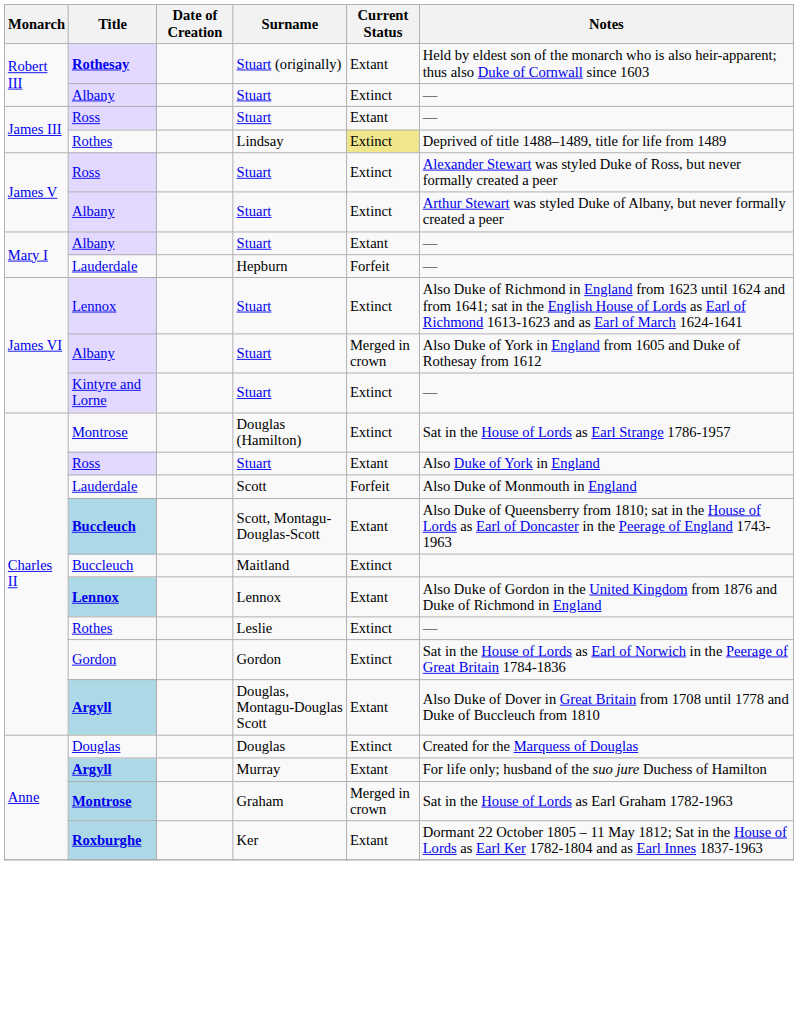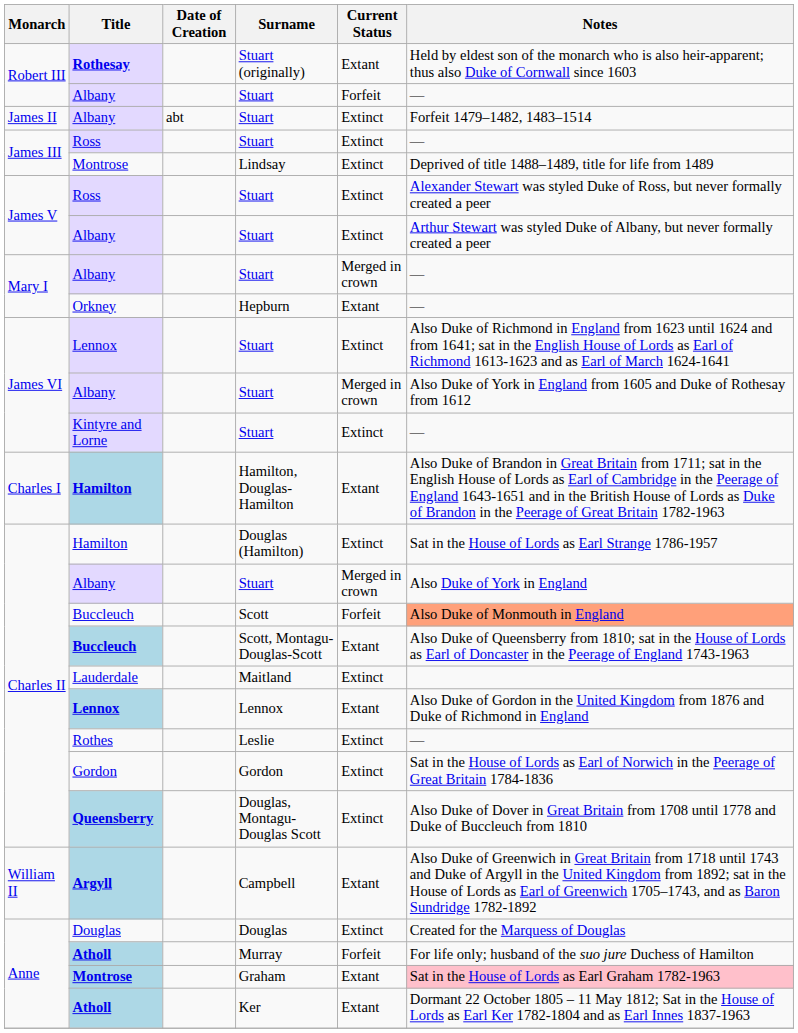 <table class="wikitable sortable">
 <tr>
 <th>Monarch</th>
 <th>Title</th>
 <th>Date of Creation</th>
 <th>Surname</th>
 <th>Current Status</th>
 <th>Notes</th>
 </tr>
 <tr>
 <td rowspan=2><a href='#'>Robert III</a></td>
 <td style="background:#e3d9ff"><strong><a href='#'>Rothesay</a></strong></td>
 <td></td>
 <td><a href='#'>Stuart</a> (originally)</td>
 <td>Extant</td>
 <td>Held by eldest son of the monarch who is also heir-apparent; thus also <a href='#'>Duke of Cornwall</a> since 1603</td>
 </tr>
 <tr>
 <td style="background:#e3d9ff"><a href='#'>Albany</a></td>
 <td></td>
 <td><a href='#'>Stuart</a></td>
+<td>Forfeit </td>
+<td>—</td>
+</tr>
+<tr>
+<td><a href='#'>James II</a></td>
+<td style="background:#e3d9ff"><a href='#'>Albany</a></td>
+<td> abt</td>
+<td><a href='#'>Stuart</a></td>
 <td>Extinct </td>
-<td>—</td>
+<td>Forfeit 1479–1482, 1483–1514</td>
 </tr>
 <tr>
 <td rowspan=2><a href='#'>James III</a></td>
 <td style="background:#e3d9ff"><a href='#'>Ross</a></td>
 <td></td>
 <td><a href='#'>Stuart</a></td>
-<td>Extant</td>
+<td>Extinct </td>
 <td>—</td>
 </tr>
 <tr>
-<td><a href='#'>Rothes</a></td>
+<td><a href='#'>Montrose</a></td>
 <td></td>
 <td>Lindsay</td>
-<td style="background: khaki;">Extinct </td>
+<td>Extinct </td>
 <td>Deprived of title 1488–1489, title for life from 1489</td>
 </tr>
 <tr>
 <td rowspan=2><a href='#'>James V</a></td>
 <td style="background:#e3d9ff"><a href='#'>Ross</a></td>
 <td></td>
 <td><a href='#'>Stuart</a></td>
 <td>Extinct </td>
 <td><a href='#'>Alexander Stewart</a> was styled Duke of Ross, but never formally created a peer</td>
 </tr>
 <tr>
 <td style="background:#e3d9ff"><a href='#'>Albany</a></td>
 <td></td>
 <td><a href='#'>Stuart</a></td>
 <td>Extinct </td>
 <td><a href='#'>Arthur Stewart</a> was styled Duke of Albany, but never formally created a peer</td>
 </tr>
 <tr>
 <td rowspan=2><a href='#'>Mary I</a></td>
 <td style="background:#e3d9ff"><a href='#'>Albany</a></td>
 <td></td>
 <td><a href='#'>Stuart</a></td>
-<td>Extant</td>
+<td>Merged in crown </td>
 <td>—</td>
 </tr>
 <tr>
-<td><a href='#'>Lauderdale</a></td>
+<td><a href='#'>Orkney</a></td>
 <td></td>
 <td>Hepburn</td>
-<td>Forfeit </td>
+<td>Extant</td>
 <td>—</td>
 </tr>
 <tr>
 <td rowspan=3><a href='#'>James VI</a></td>
 <td style="background:#e3d9ff"><a href='#'>Lennox</a></td>
 <td></td>
 <td><a href='#'>Stuart</a></td>
 <td>Extinct </td>
 <td>Also Duke of Richmond in <a href='#'>England</a> from 1623 until 1624 and from 1641; sat in the <a href='#'>English House of Lords</a> as <a href='#'>Earl of Richmond</a> 1613-1623 and as <a href='#'>Earl of March</a> 1624-1641</td>
 </tr>
 <tr>
 <td style="background:#e3d9ff"><a href='#'>Albany</a></td>
 <td></td>
 <td><a href='#'>Stuart</a></td>
 <td>Merged in crown </td>
 <td>Also Duke of York in <a href='#'>England</a> from 1605 and Duke of Rothesay from 1612</td>
 </tr>
 <tr>
 <td style="background:#e3d9ff"><a href='#'>Kintyre and Lorne</a></td>
 <td></td>
 <td><a href='#'>Stuart</a></td>
 <td>Extinct </td>
 <td>—</td>
 </tr>
 <tr>
+<td><a href='#'>Charles I</a></td>
+<td style="background:#ADD8E6"><strong><a href='#'>Hamilton</a></strong></td>
+<td></td>
+<td>Hamilton, Douglas-Hamilton</td>
+<td>Extant</td>
+<td>Also Duke of Brandon in <a href='#'>Great Britain</a> from 1711; sat in the English House of Lords as <a href='#'>Earl of Cambridge</a> in the <a href='#'>Peerage of England</a> 1643-1651 and in the British House of Lords as <a href='#'>Duke of Brandon</a> in the <a href='#'>Peerage of Great Britain</a> 1782-1963</td>
+</tr>
+<tr>
 <td rowspan=9><a href='#'>Charles II</a></td>
-<td><a href='#'>Montrose</a></td>
+<td><a href='#'>Hamilton</a></td>
 <td></td>
 <td>Douglas (Hamilton)</td>
 <td>Extinct </td>
 <td>Sat in the <a href='#'>House of Lords</a> as <a href='#'>Earl Strange</a> 1786-1957</td>
 </tr>
 <tr>
-<td style="background:#e3d9ff"><a href='#'>Ross</a></td>
+<td style="background:#e3d9ff"><a href='#'>Albany</a></td>
 <td></td>
 <td><a href='#'>Stuart</a></td>
-<td>Extant</td>
+<td>Merged in crown </td>
 <td>Also <a href='#'>Duke of York</a> in <a href='#'>England</a></td>
 </tr>
 <tr>
-<td><a href='#'>Lauderdale</a></td>
+<td><a href='#'>Buccleuch</a></td>
 <td></td>
 <td>Scott</td>
 <td>Forfeit </td>
-<td>Also Duke of Monmouth in <a href='#'>England</a></td>
+<td style="background: lightsalmon;">Also Duke of Monmouth in <a href='#'>England</a></td>
 </tr>
 <tr>
 <td style="background:#ADD8E6"><strong><a href='#'>Buccleuch</a></strong></td>
 <td></td>
 <td>Scott, Montagu-Douglas-Scott</td>
 <td>Extant</td>
 <td>Also Duke of Queensberry from 1810; sat in the <a href='#'>House of Lords</a> as <a href='#'>Earl of Doncaster</a> in the <a href='#'>Peerage of England</a> 1743-1963</td>
 </tr>
 <tr>
-<td><a href='#'>Buccleuch</a></td>
+<td><a href='#'>Lauderdale</a></td>
 <td></td>
 <td>Maitland</td>
 <td>Extinct </td>
 <td> </td>
 </tr>
 <tr>
 <td style="background:#ADD8E6"><strong><a href='#'>Lennox</a></strong></td>
 <td></td>
 <td>Lennox</td>
 <td>Extant</td>
 <td>Also Duke of Gordon in the <a href='#'>United Kingdom</a> from 1876 and Duke of Richmond in <a href='#'>England</a></td>
 </tr>
 <tr>
 <td><a href='#'>Rothes</a></td>
 <td></td>
 <td>Leslie</td>
 <td>Extinct </td>
 <td>—</td>
 </tr>
 <tr>
 <td><a href='#'>Gordon</a></td>
 <td></td>
 <td>Gordon</td>
 <td>Extinct </td>
 <td>Sat in the <a href='#'>House of Lords</a> as <a href='#'>Earl of Norwich</a> in the <a href='#'>Peerage of Great Britain</a> 1784-1836</td>
 </tr>
 <tr>
+<td style="background:#ADD8E6"><strong><a href='#'>Queensberry</a></strong></td>
+<td></td>
+<td>Douglas, Montagu-Douglas Scott</td>
+<td>Extinct </td>
+<td>Also Duke of Dover in <a href='#'>Great Britain</a> from 1708 until 1778 and Duke of Buccleuch from 1810</td>
+</tr>
+<tr>
+<td><a href='#'>William II</a></td>
 <td style="background:#ADD8E6"><strong><a href='#'>Argyll</a></strong></td>
 <td></td>
-<td>Douglas, Montagu-Douglas Scott</td>
+<td>Campbell</td>
 <td>Extant</td>
-<td>Also Duke of Dover in <a href='#'>Great Britain</a> from 1708 until 1778 and Duke of Buccleuch from 1810</td>
+<td>Also Duke of Greenwich in <a href='#'>Great Britain</a> from 1718 until 1743 and Duke of Argyll in the <a href='#'>United Kingdom</a> from 1892; sat in the House of Lords as <a href='#'>Earl of Greenwich</a> 1705–1743, and as <a href='#'>Baron Sundridge</a> 1782-1892</td>
 </tr>
 <tr>
 <td rowspan=4><a href='#'>Anne</a></td>
 <td><a href='#'>Douglas</a></td>
 <td></td>
 <td>Douglas</td>
 <td>Extinct </td>
 <td>Created for the <a href='#'>Marquess of Douglas</a></td>
 </tr>
 <tr>
-<td style="background:#ADD8E6"><strong><a href='#'>Argyll</a></strong></td>
+<td style="background:#ADD8E6"><strong><a href='#'>Atholl</a></strong></td>
 <td></td>
 <td>Murray</td>
-<td>Extant</td>
+<td>Forfeit </td>
 <td>For life only; husband of the <em>suo jure</em> Duchess of Hamilton</td>
 </tr>
 <tr>
 <td style="background:#ADD8E6"><strong><a href='#'>Montrose</a></strong></td>
 <td></td>
 <td>Graham</td>
-<td>Merged in crown </td>
-<td>Sat in the <a href='#'>House of Lords</a> as Earl Graham 1782-1963</td>
+<td>Extant</td>
+<td style="background: pink;">Sat in the <a href='#'>House of Lords</a> as Earl Graham 1782-1963</td>
 </tr>
 <tr>
-<td style="background:#ADD8E6"><strong><a href='#'>Roxburghe</a></strong></td>
+<td style="background:#ADD8E6"><strong><a href='#'>Atholl</a></strong></td>
 <td></td>
 <td>Ker</td>
 <td>Extant</td>
 <td>Dormant 22 October 1805 – 11 May 1812; Sat in the <a href='#'>House of Lords</a> as <a href='#'>Earl Ker</a> 1782-1804 and as <a href='#'>Earl Innes</a> 1837-1963</td>
 </tr>
 <tr>
 </tr>
 </table>
